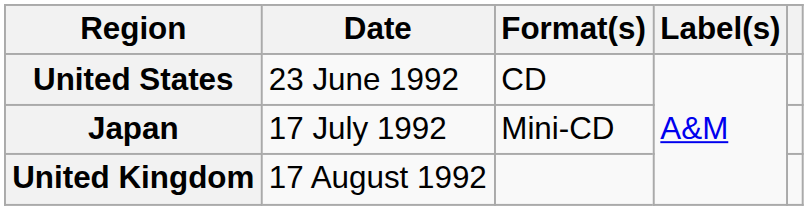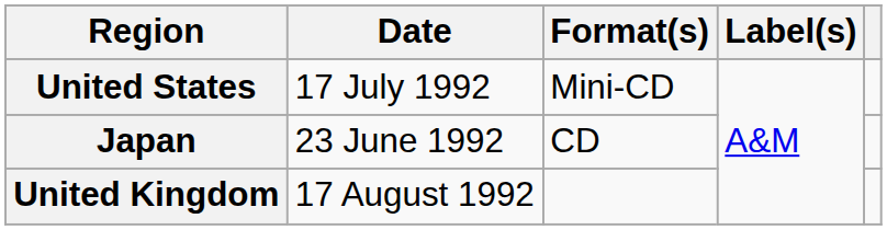 <table class="wikitable plainrowheaders">
 <tr>
 <th scope="col">Region</th>
 <th scope="col">Date</th>
 <th scope="col">Format(s)</th>
 <th scope="col">Label(s)</th>
 <th scope="col"></th>
 </tr>
 <tr>
 <th scope="row">United States</th>
-<td>23 June 1992</td>
-<td>CD</td>
+<td>17 July 1992</td>
+<td>Mini-CD</td>
 <td rowspan="3"><a href='#'>A&M</a></td>
 <td></td>
 </tr>
 <tr>
 <th scope="row">Japan</th>
-<td>17 July 1992</td>
-<td>Mini-CD</td>
+<td>23 June 1992</td>
+<td>CD</td>
 <td></td>
 </tr>
 <tr>
 <th scope="row">United Kingdom</th>
 <td>17 August 1992</td>
 <td></td>
 <td></td>
 </tr>
 </table>
